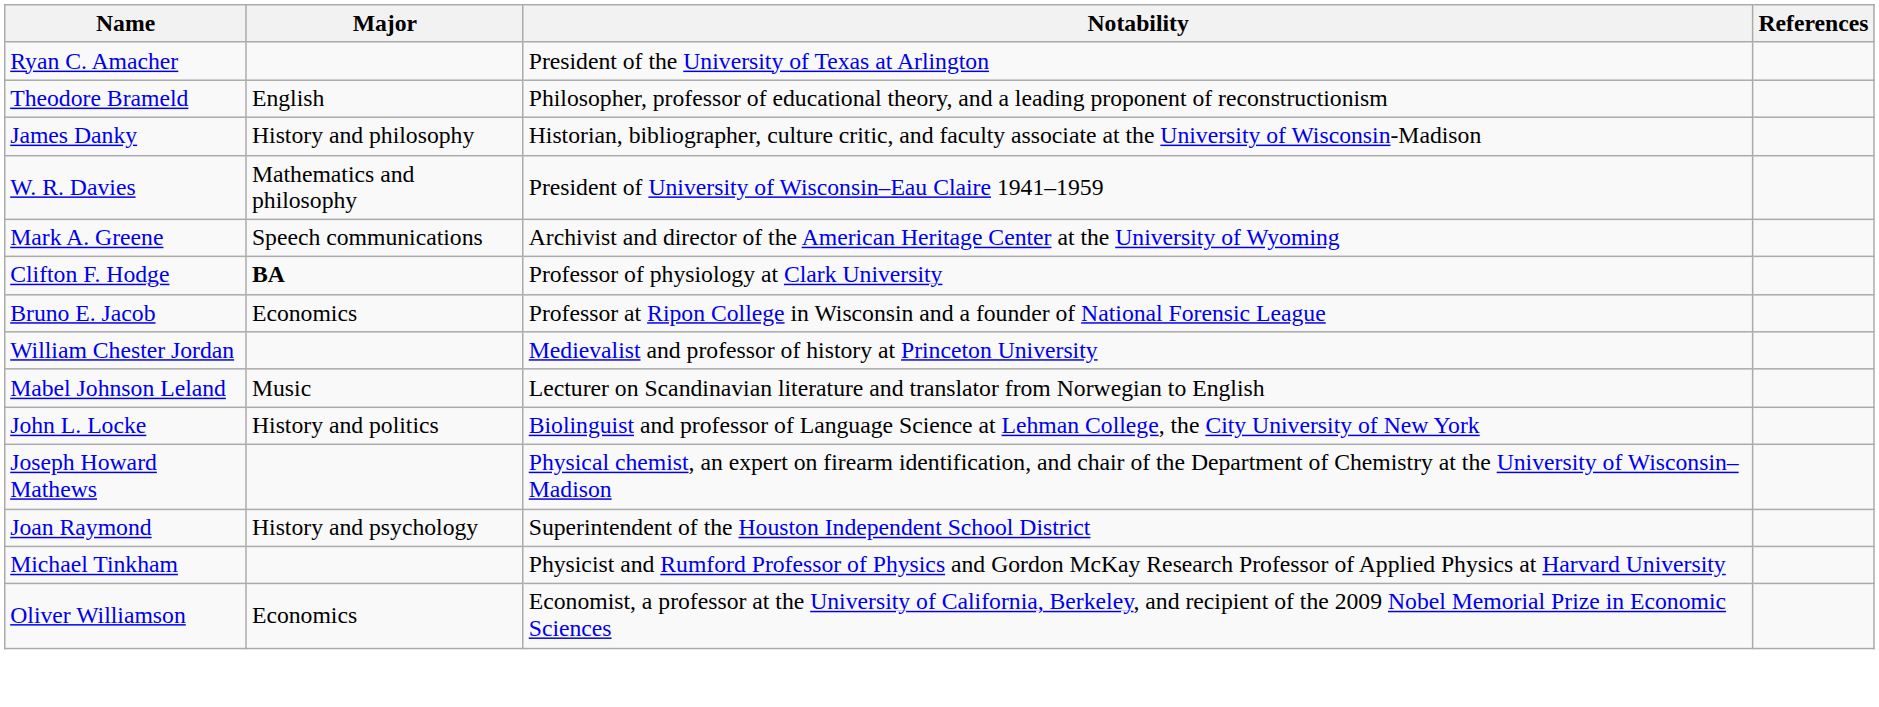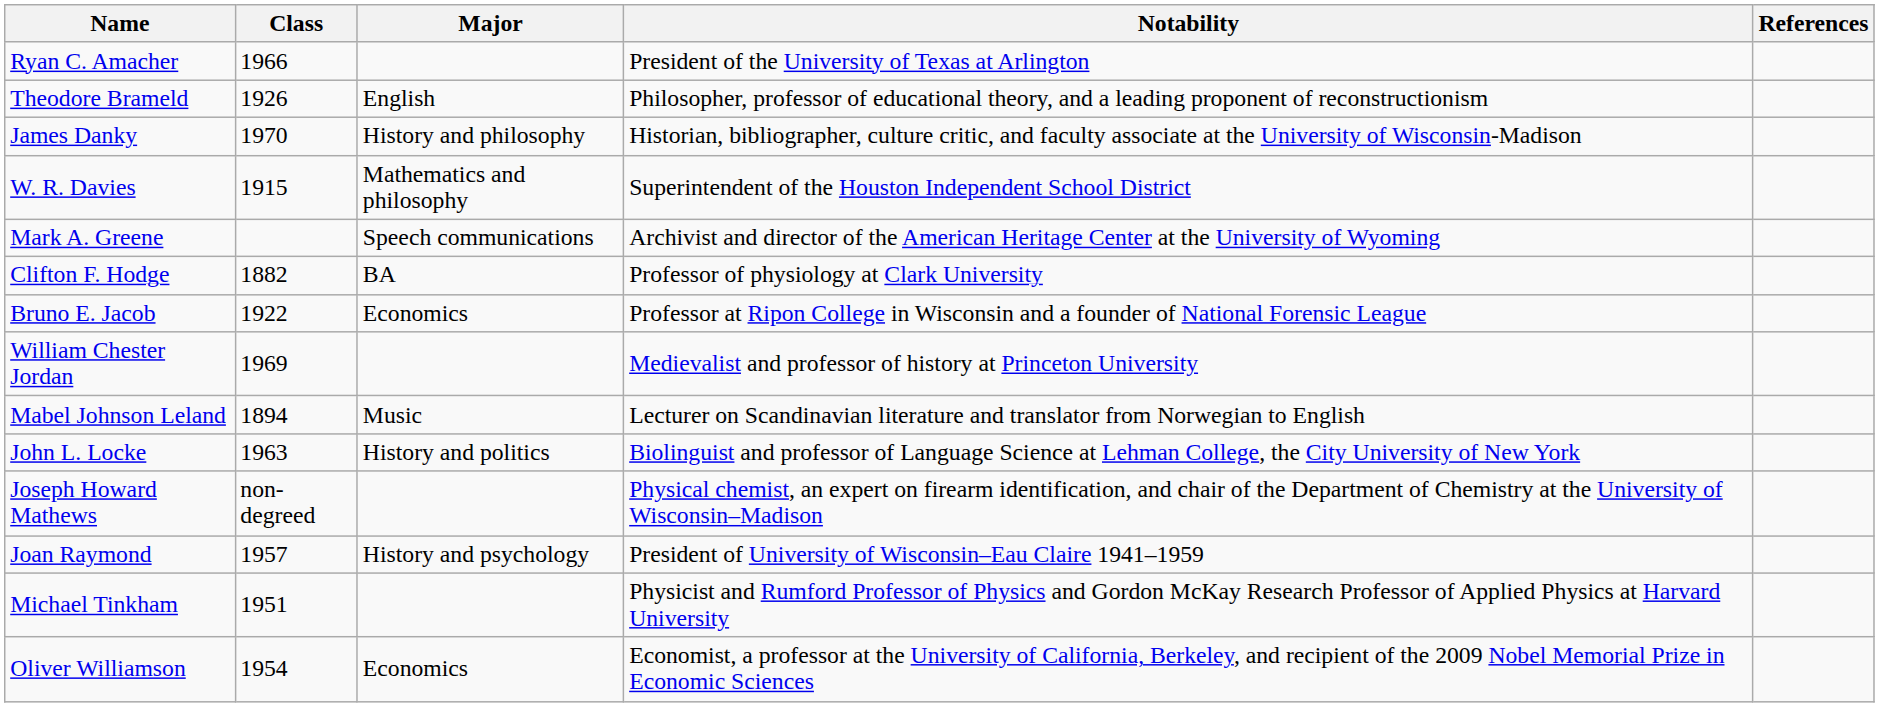 <table class="wikitable sortable" style="width:100%;">
 <tr>
 <th>Name</th>
+<th>Class</th>
 <th>Major</th>
 <th>Notability</th>
 <th>References</th>
 </tr>
 <tr>
 <td><a href='#'>Ryan C. Amacher</a></td>
+<td>1966</td>
 <td></td>
 <td>President of the <a href='#'>University of Texas at Arlington</a></td>
 <td></td>
 </tr>
 <tr>
 <td><a href='#'>Theodore Brameld</a></td>
+<td>1926</td>
 <td>English</td>
 <td>Philosopher, professor of educational theory, and a leading proponent of reconstructionism</td>
 <td></td>
 </tr>
 <tr>
 <td><a href='#'>James Danky</a></td>
+<td>1970</td>
 <td>History and philosophy</td>
 <td>Historian, bibliographer, culture critic, and faculty associate at the <a href='#'>University of Wisconsin</a>-Madison</td>
 <td></td>
 </tr>
 <tr>
 <td><a href='#'>W. R. Davies</a></td>
+<td>1915</td>
 <td>Mathematics and philosophy</td>
-<td>President of <a href='#'>University of Wisconsin–Eau Claire</a> 1941–1959</td>
+<td>Superintendent of the <a href='#'>Houston Independent School District</a></td>
 <td></td>
 </tr>
 <tr>
 <td><a href='#'>Mark A. Greene</a></td>
+<td></td>
 <td>Speech communications</td>
 <td>Archivist and director of the <a href='#'>American Heritage Center</a> at the <a href='#'>University of Wyoming</a></td>
 <td></td>
 </tr>
 <tr>
 <td><a href='#'>Clifton F. Hodge</a></td>
-<td><strong>BA</strong></td>
+<td>1882</td>
+<td>BA</td>
 <td>Professor of physiology at <a href='#'>Clark University</a></td>
 <td></td>
 </tr>
 <tr>
 <td><a href='#'>Bruno E. Jacob</a></td>
+<td>1922</td>
 <td>Economics</td>
 <td>Professor at <a href='#'>Ripon College</a> in Wisconsin and a founder of <a href='#'>National Forensic League</a></td>
 <td></td>
 </tr>
 <tr>
 <td><a href='#'>William Chester Jordan</a></td>
+<td>1969</td>
 <td></td>
 <td><a href='#'>Medievalist</a> and professor of history at <a href='#'>Princeton University</a></td>
 <td></td>
 </tr>
 <tr>
 <td><a href='#'>Mabel Johnson Leland</a></td>
+<td>1894</td>
 <td>Music</td>
 <td>Lecturer on Scandinavian literature and translator from Norwegian to English</td>
 <td></td>
 </tr>
 <tr>
 <td><a href='#'>John L. Locke</a></td>
+<td>1963</td>
 <td>History and politics</td>
 <td><a href='#'>Biolinguist</a> and professor of Language Science at <a href='#'>Lehman College</a>, the <a href='#'>City University of New York</a></td>
 <td></td>
 </tr>
 <tr>
 <td><a href='#'>Joseph Howard Mathews</a></td>
+<td>non-degreed</td>
 <td></td>
 <td><a href='#'>Physical chemist</a>, an expert on firearm identification, and chair of the Department of Chemistry at the <a href='#'>University of Wisconsin–Madison</a></td>
 <td></td>
 </tr>
 <tr>
 <td><a href='#'>Joan Raymond</a></td>
+<td>1957</td>
 <td>History and psychology</td>
-<td>Superintendent of the <a href='#'>Houston Independent School District</a></td>
+<td>President of <a href='#'>University of Wisconsin–Eau Claire</a> 1941–1959</td>
 <td></td>
 </tr>
 <tr>
 <td><a href='#'>Michael Tinkham</a></td>
+<td>1951</td>
 <td></td>
 <td>Physicist and <a href='#'>Rumford Professor of Physics</a> and Gordon McKay Research Professor of Applied Physics at <a href='#'>Harvard University</a></td>
 <td></td>
 </tr>
 <tr>
 <td><a href='#'>Oliver Williamson</a></td>
+<td>1954</td>
 <td>Economics</td>
 <td>Economist, a professor at the <a href='#'>University of California, Berkeley</a>, and recipient of the 2009 <a href='#'>Nobel Memorial Prize in Economic Sciences</a></td>
 <td></td>
 </tr>
 </table>
